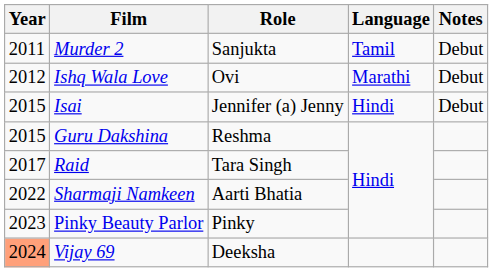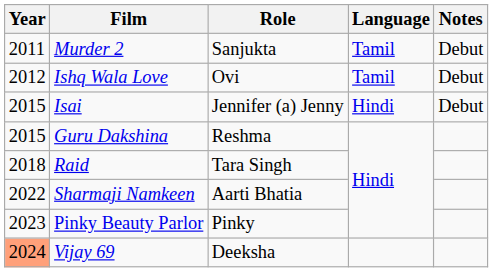 <table class="wikitable sortable">
 <tr>
 <th>Year</th>
 <th>Film</th>
 <th>Role</th>
 <th>Language</th>
 <th>Notes</th>
 </tr>
 <tr>
 <td>2011</td>
 <td><em><a href='#'>Murder 2</a></em></td>
 <td>Sanjukta</td>
 <td><a href='#'>Tamil</a></td>
 <td>Debut</td>
 </tr>
 <tr>
 <td>2012</td>
 <td><em><a href='#'>Ishq Wala Love</a></em></td>
 <td>Ovi</td>
-<td><a href='#'>Marathi</a></td>
+<td><a href='#'>Tamil</a></td>
 <td>Debut</td>
 </tr>
 <tr>
 <td>2015</td>
 <td><em><a href='#'>Isai</a></em></td>
 <td>Jennifer (a) Jenny</td>
 <td><a href='#'>Hindi</a></td>
 <td>Debut</td>
 </tr>
 <tr>
 <td>2015</td>
 <td><em><a href='#'>Guru Dakshina</a></em></td>
 <td>Reshma</td>
 <td rowspan=4><a href='#'>Hindi</a></td>
 <td></td>
 </tr>
 <tr>
-<td>2017</td>
+<td>2018</td>
 <td><em><a href='#'>Raid</a></em></td>
 <td>Tara Singh</td>
 <td></td>
 </tr>
 <tr>
 <td>2022</td>
 <td><em><a href='#'>Sharmaji Namkeen</a></em></td>
 <td>Aarti Bhatia</td>
 <td></td>
 </tr>
 <tr>
 <td>2023</td>
 <td><a href='#'>Pinky Beauty Parlor</a></td>
 <td>Pinky</td>
 <td></td>
 </tr>
 <tr>
 <td style="background: lightsalmon;">2024</td>
 <td><em><a href='#'>Vijay 69</a></em></td>
 <td>Deeksha</td>
 <td></td>
 </tr>
 </table>
